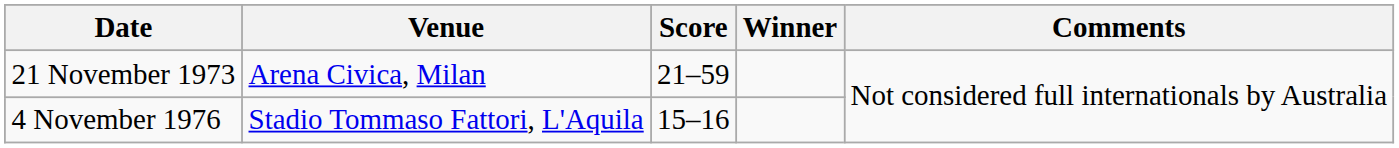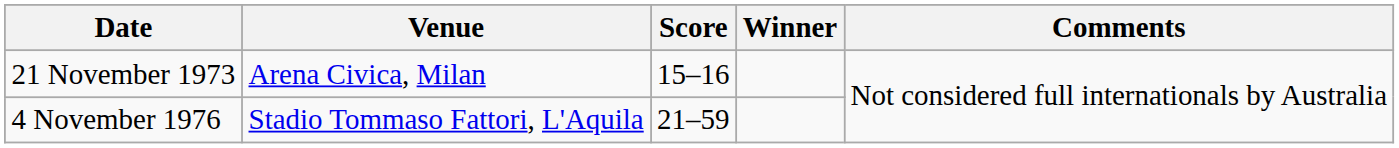 <table class="wikitable">
 <tr>
 <th>Date</th>
 <th>Venue</th>
 <th>Score</th>
 <th>Winner</th>
 <th>Comments</th>
 </tr>
 <tr>
 <td>21 November 1973</td>
 <td><a href='#'>Arena Civica</a>, <a href='#'>Milan</a></td>
-<td align="center">21–59</td>
+<td align="center">15–16</td>
 <td></td>
 <td rowspan="2">Not considered full internationals by Australia</td>
 </tr>
 <tr>
 <td>4 November 1976</td>
 <td><a href='#'>Stadio Tommaso Fattori</a>, <a href='#'>L'Aquila</a></td>
-<td align="center">15–16</td>
+<td align="center">21–59</td>
 <td></td>
 </tr>
 </table>
